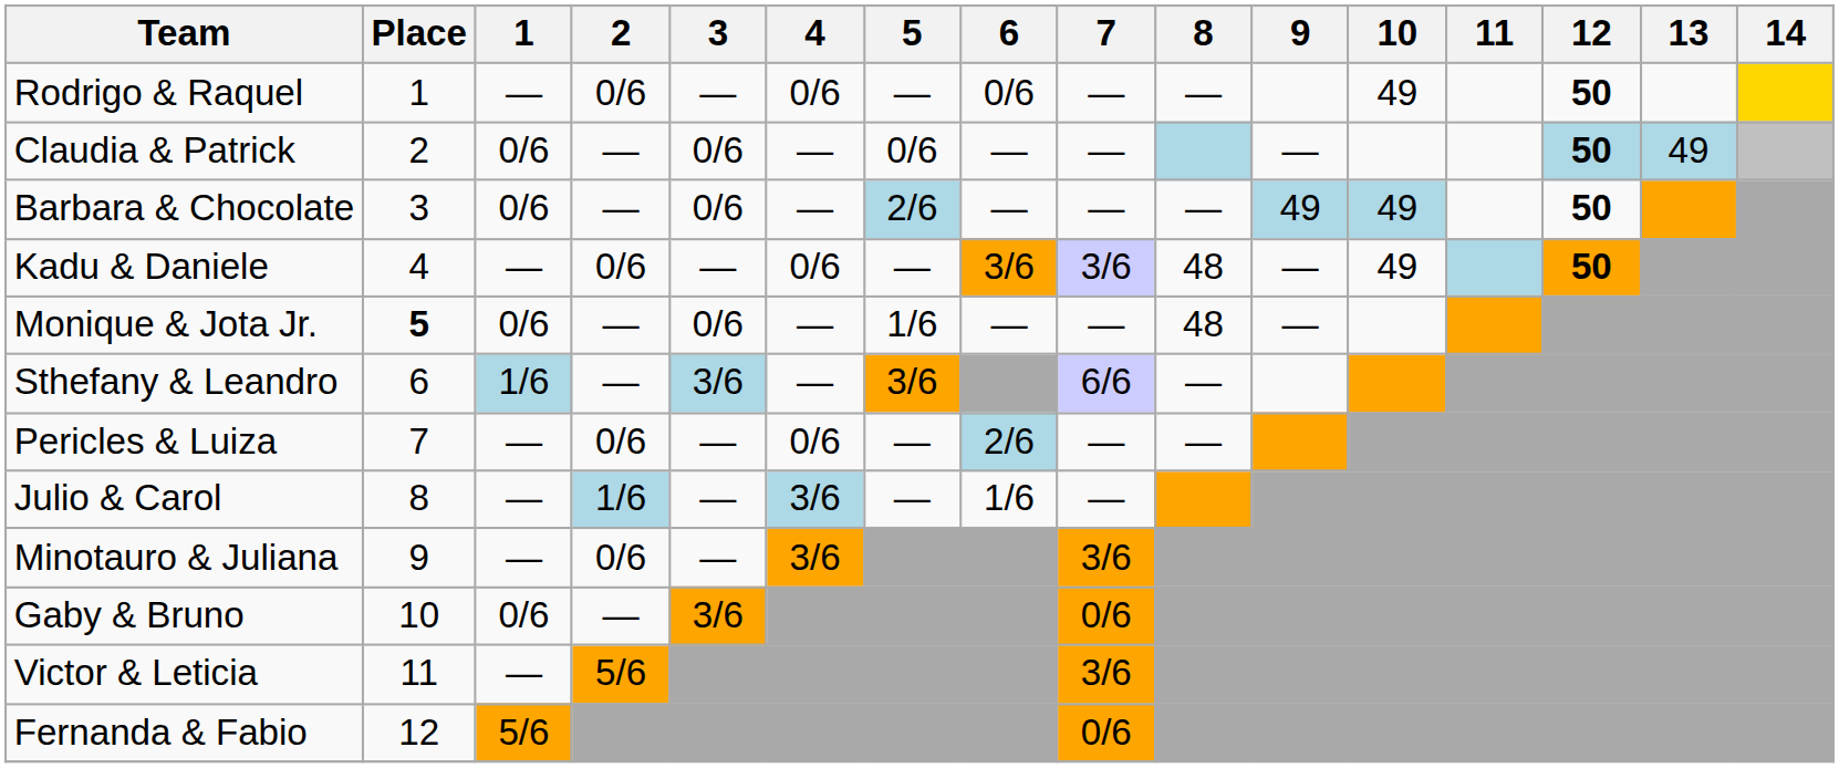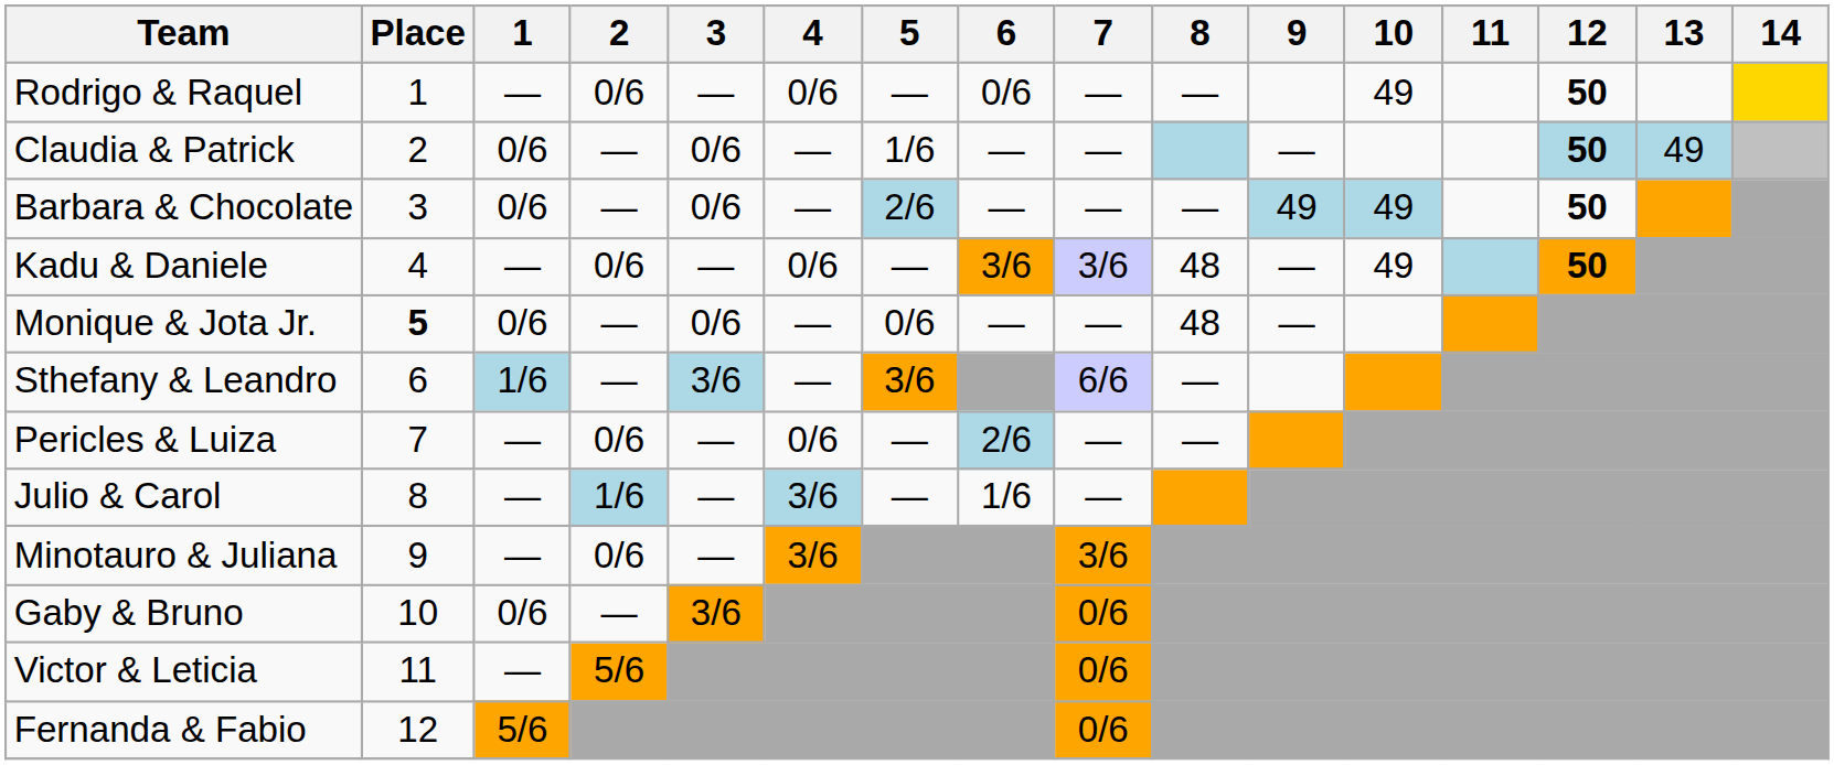 <table class="wikitable" style="text-align:center" align="center">
 <tr>
 <th>Team</th>
 <th>Place</th>
 <th width=35>1</th>
 <th width=35>2</th>
 <th width=35>3</th>
 <th width=35>4</th>
 <th width=35>5</th>
 <th width=35>6</th>
 <th width=35>7</th>
 <th width=35>8</th>
 <th width=35>9</th>
 <th width=35>10</th>
 <th width=35>11</th>
 <th width=35>12</th>
 <th width=35>13</th>
 <th width=35>14</th>
 </tr>
 <tr>
 <td align="left">Rodrigo & Raquel</td>
 <td>1</td>
 <td>—</td>
 <td>0/6</td>
 <td>—</td>
 <td>0/6</td>
 <td>—</td>
 <td>0/6</td>
 <td>—</td>
 <td>—</td>
 <td><strong></strong></td>
 <td>49</td>
 <td><em></em></td>
 <td><strong>50</strong></td>
 <td><strong></strong></td>
 <td bgcolor="FFD700"><em></em></td>
 </tr>
 <tr>
 <td align="left">Claudia & Patrick</td>
 <td>2</td>
 <td>0/6</td>
 <td>—</td>
 <td>0/6</td>
 <td>—</td>
-<td>0/6</td>
+<td>1/6</td>
 <td>—</td>
 <td>—</td>
 <td bgcolor="ADD8E6"><strong></strong></td>
 <td>—</td>
 <td><strong></strong></td>
 <td><strong></strong></td>
 <td bgcolor="ADD8E6"><strong>50</strong></td>
 <td bgcolor="ADD8E6">49</td>
 <td bgcolor="C0C0C0"><strong></strong></td>
 </tr>
 <tr>
 <td align="left">Barbara & Chocolate</td>
 <td>3</td>
 <td>0/6</td>
 <td>—</td>
 <td>0/6</td>
 <td>—</td>
 <td bgcolor="ADD8E6">2/6</td>
 <td>—</td>
 <td>—</td>
 <td>—</td>
 <td bgcolor="ADD8E6">49</td>
 <td bgcolor="ADD8E6">49</td>
 <td><strong></strong></td>
 <td><strong>50</strong></td>
 <td bgcolor="FFA500"><em></em></td>
 <td bgcolor="A9A9A9"></td>
 </tr>
 <tr>
 <td align="left">Kadu & Daniele</td>
 <td>4</td>
 <td>—</td>
 <td>0/6</td>
 <td>—</td>
 <td>0/6</td>
 <td>—</td>
 <td bgcolor="FFA500">3/6</td>
 <td bgcolor="CCCCFF">3/6</td>
 <td>48</td>
 <td>—</td>
 <td>49</td>
 <td bgcolor="ADD8E6"><em></em></td>
 <td bgcolor="FFA500"><strong>50</strong></td>
 <td bgcolor="A9A9A9" colspan=2></td>
 </tr>
 <tr>
 <td align="left">Monique & Jota Jr.</td>
 <td><strong>5</strong></td>
 <td>0/6</td>
 <td>—</td>
 <td>0/6</td>
 <td>—</td>
-<td>1/6</td>
+<td>0/6</td>
 <td>—</td>
 <td>—</td>
 <td>48</td>
 <td>—</td>
 <td><strong></strong></td>
 <td bgcolor="FFA500"><em></em></td>
 <td bgcolor="A9A9A9" colspan=3></td>
 </tr>
 <tr>
 <td align="left">Sthefany & Leandro</td>
 <td>6</td>
 <td bgcolor="ADD8E6">1/6</td>
 <td>—</td>
 <td bgcolor="ADD8E6">3/6</td>
 <td>—</td>
 <td bgcolor="FFA500">3/6</td>
 <td bgcolor="A9A9A9"></td>
 <td bgcolor="CCCCFF">6/6</td>
 <td>—</td>
 <td><strong></strong></td>
 <td bgcolor="FFA500"><em></em></td>
 <td bgcolor="A9A9A9" colspan=4></td>
 </tr>
 <tr>
 <td align="left">Pericles & Luiza</td>
 <td>7</td>
 <td>—</td>
 <td>0/6</td>
 <td>—</td>
 <td>0/6</td>
 <td>—</td>
 <td bgcolor="ADD8E6">2/6</td>
 <td>—</td>
 <td>—</td>
 <td bgcolor="FFA500"><em></em></td>
 <td bgcolor="A9A9A9" colspan=5></td>
 </tr>
 <tr>
 <td align="left">Julio & Carol</td>
 <td>8</td>
 <td>—</td>
 <td bgcolor="ADD8E6">1/6</td>
 <td>—</td>
 <td bgcolor="ADD8E6">3/6</td>
 <td>—</td>
 <td>1/6</td>
 <td>—</td>
 <td bgcolor="FFA500"><em></em></td>
 <td bgcolor="A9A9A9" colspan=6></td>
 </tr>
 <tr>
 <td align="left">Minotauro & Juliana</td>
 <td>9</td>
 <td>—</td>
 <td>0/6</td>
 <td>—</td>
 <td bgcolor="FFA500">3/6</td>
 <td bgcolor="A9A9A9" colspan=2></td>
 <td bgcolor="FFA500">3/6</td>
 <td bgcolor="A9A9A9" colspan=7></td>
 </tr>
 <tr>
 <td align="left">Gaby & Bruno</td>
 <td>10</td>
 <td>0/6</td>
 <td>—</td>
 <td bgcolor="FFA500">3/6</td>
 <td bgcolor="A9A9A9" colspan=3></td>
 <td bgcolor="FFA500">0/6</td>
 <td bgcolor="A9A9A9" colspan=7></td>
 </tr>
 <tr>
 <td align="left">Victor & Leticia</td>
 <td>11</td>
 <td>—</td>
 <td bgcolor="FFA500">5/6</td>
 <td bgcolor="A9A9A9" colspan=4></td>
-<td bgcolor="FFA500">3/6</td>
+<td bgcolor="FFA500">0/6</td>
 <td bgcolor="A9A9A9" colspan=7></td>
 </tr>
 <tr>
 <td align="left">Fernanda & Fabio</td>
 <td>12</td>
 <td bgcolor="FFA500">5/6</td>
 <td bgcolor="A9A9A9" colspan=5></td>
 <td bgcolor="FFA500">0/6</td>
 <td bgcolor="A9A9A9" colspan=7></td>
 </tr>
 <tr>
 </tr>
 </table>
